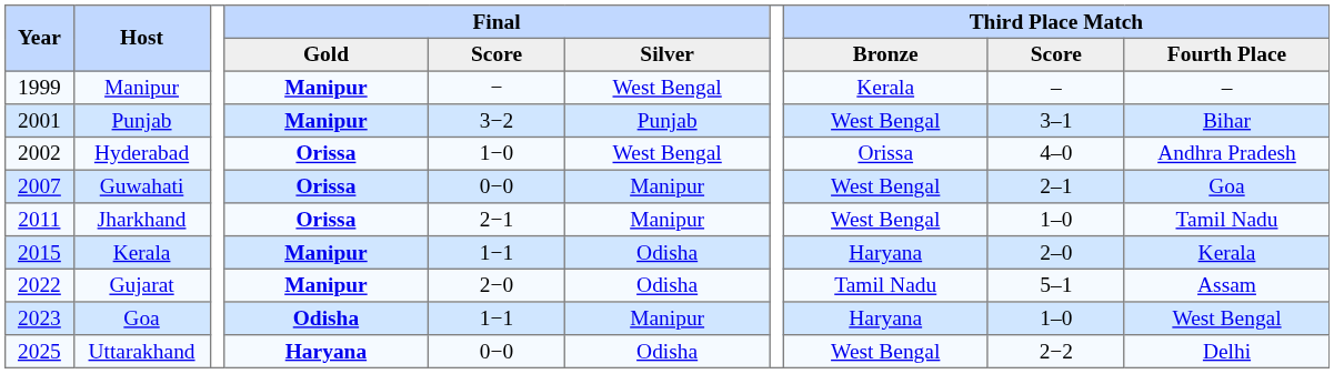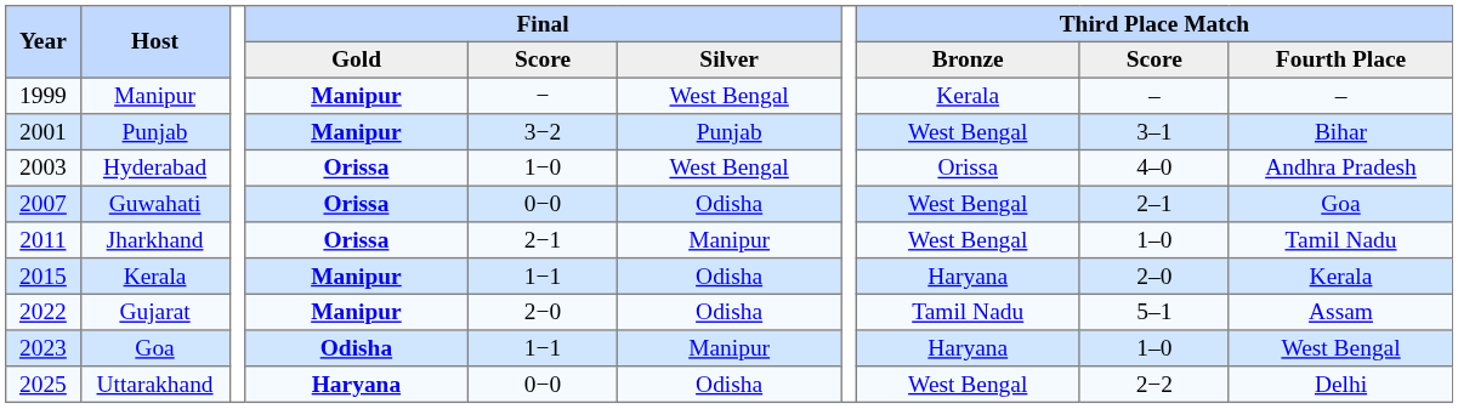 <table border=1 style="border-collapse:collapse; font-size:90%; width:100%; text-align:center" cellpadding=2 cellspacing=0>
 <tr style="background:#c1d8ff;">
 <th rowspan="2" style="width:5%;">Year</th>
 <th rowspan="2" style="width:10%;">Host</th>
 <th rowspan="13" style="width:1%; background:#fff;"></th>
 <th colspan=3>Final</th>
 <th rowspan="13" style="width:1%; background:#fff;"></th>
 <th colspan=3>Third Place Match</th>
 </tr>
 <tr style="background:#efefef;">
 <th width=15%> Gold</th>
 <th width=10%>Score</th>
 <th width=15%> Silver</th>
 <th width=15%> Bronze</th>
 <th width=10%>Score</th>
 <th width=15%>Fourth Place</th>
 </tr>
 <tr style="background:#f5faff;">
 <td>1999</td>
 <td><a href='#'>Manipur</a></td>
 <td><strong><a href='#'>Manipur</a></strong></td>
 <td>−</td>
 <td><a href='#'>West Bengal</a></td>
 <td><a href='#'>Kerala</a></td>
 <td>–</td>
 <td>–</td>
 </tr>
 <tr style="background:#d0e6ff;">
 <td>2001</td>
 <td><a href='#'>Punjab</a></td>
 <td><strong><a href='#'>Manipur</a></strong></td>
 <td>3−2</td>
 <td><a href='#'>Punjab</a></td>
 <td><a href='#'>West Bengal</a></td>
 <td>3–1</td>
 <td><a href='#'>Bihar</a></td>
 </tr>
 <tr style="background:#f5faff;">
-<td>2002</td>
+<td>2003</td>
 <td><a href='#'>Hyderabad</a></td>
 <td><strong><a href='#'>Orissa</a></strong></td>
 <td>1−0</td>
 <td><a href='#'>West Bengal</a></td>
 <td><a href='#'>Orissa</a></td>
 <td>4–0</td>
 <td><a href='#'>Andhra Pradesh</a></td>
 </tr>
 <tr style="background:#d0e6ff;">
 <td><a href='#'>2007</a></td>
 <td><a href='#'>Guwahati</a></td>
 <td><strong><a href='#'>Orissa</a></strong></td>
 <td>0−0<br></td>
-<td><a href='#'>Manipur</a></td>
+<td><a href='#'>Odisha</a></td>
 <td><a href='#'>West Bengal</a></td>
 <td>2–1</td>
 <td><a href='#'>Goa</a></td>
 </tr>
 <tr style="background:#f5faff;">
 <td><a href='#'>2011</a></td>
 <td><a href='#'>Jharkhand</a></td>
 <td><strong><a href='#'>Orissa</a></strong></td>
 <td>2−1</td>
 <td><a href='#'>Manipur</a></td>
 <td><a href='#'>West Bengal</a></td>
 <td>1–0</td>
 <td><a href='#'>Tamil Nadu</a></td>
 </tr>
 <tr style="background:#d0e6ff;">
 <td><a href='#'>2015</a></td>
 <td><a href='#'>Kerala</a></td>
 <td><strong><a href='#'>Manipur</a></strong></td>
 <td>1−1<br></td>
 <td><a href='#'>Odisha</a></td>
 <td><a href='#'>Haryana</a></td>
 <td>2–0</td>
 <td><a href='#'>Kerala</a></td>
 </tr>
 <tr style="background:#f5faff;">
 <td><a href='#'>2022</a></td>
 <td><a href='#'>Gujarat</a></td>
 <td><strong><a href='#'>Manipur</a></strong></td>
 <td>2−0</td>
 <td><a href='#'>Odisha</a></td>
 <td><a href='#'>Tamil Nadu</a></td>
 <td>5–1</td>
 <td><a href='#'>Assam</a></td>
 </tr>
 <tr style="background:#d0e6ff;">
 <td><a href='#'>2023</a></td>
 <td><a href='#'>Goa</a></td>
 <td><strong><a href='#'>Odisha</a></strong></td>
 <td>1−1<br></td>
 <td><a href='#'>Manipur</a></td>
 <td><a href='#'>Haryana</a></td>
 <td>1–0</td>
 <td><a href='#'>West Bengal</a></td>
 </tr>
 <tr style="background:#f5faff;">
 <td><a href='#'>2025</a></td>
 <td><a href='#'>Uttarakhand</a></td>
 <td><strong><a href='#'>Haryana</a></strong></td>
 <td>0−0<br></td>
 <td><a href='#'>Odisha</a></td>
 <td><a href='#'>West Bengal</a></td>
 <td>2−2<br></td>
 <td><a href='#'>Delhi</a></td>
 </tr>
 </table>
